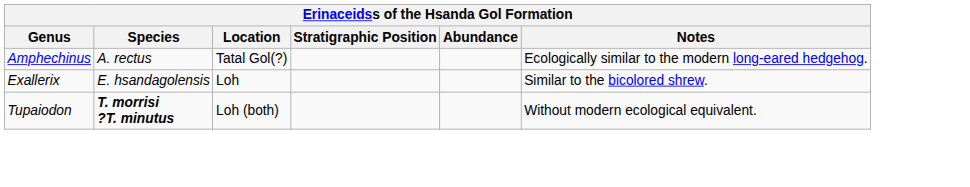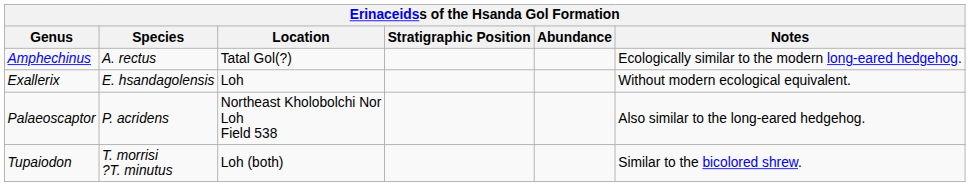 <table class="wikitable">
 <tr>
 <th colspan="6" align="center"><strong><a href='#'>Erinaceids</a>s of the Hsanda Gol Formation</strong></th>
 </tr>
 <tr>
 <th>Genus</th>
 <th>Species</th>
 <th>Location</th>
 <th>Stratigraphic Position</th>
 <th>Abundance</th>
 <th>Notes</th>
 </tr>
 <tr>
 <td><em><a href='#'>Amphechinus</a></em></td>
 <td><em>A. rectus</em></td>
 <td>Tatal Gol(?)</td>
 <td></td>
 <td></td>
 <td>Ecologically similar to the modern <a href='#'>long-eared hedgehog</a>.</td>
 </tr>
 <tr>
 <td><em>Exallerix</em></td>
 <td><em>E. hsandagolensis</em></td>
 <td>Loh</td>
 <td></td>
 <td></td>
-<td>Similar to the <a href='#'>bicolored shrew</a>.</td>
+<td>Without modern ecological equivalent.</td>
+</tr>
+<tr>
+<td><em>Palaeoscaptor</em></td>
+<td><em>P. acridens</em></td>
+<td>Northeast Kholobolchi Nor<br>Loh<br>Field 538</td>
+<td></td>
+<td></td>
+<td>Also similar to the long-eared hedgehog.</td>
 </tr>
 <tr>
 <td><em>Tupaiodon</em></td>
-<td><strong><em>T. morrisi</em><br><em>?T. minutus</em></strong></td>
+<td><em>T. morrisi</em><br><em>?T. minutus</em></td>
 <td>Loh (both)</td>
 <td></td>
 <td></td>
-<td>Without modern ecological equivalent.</td>
+<td>Similar to the <a href='#'>bicolored shrew</a>.</td>
 </tr>
 </table>
